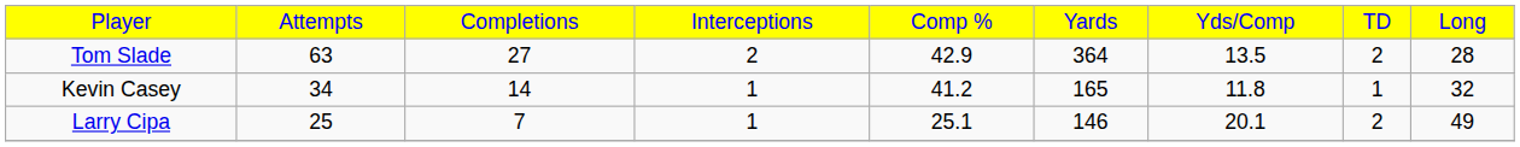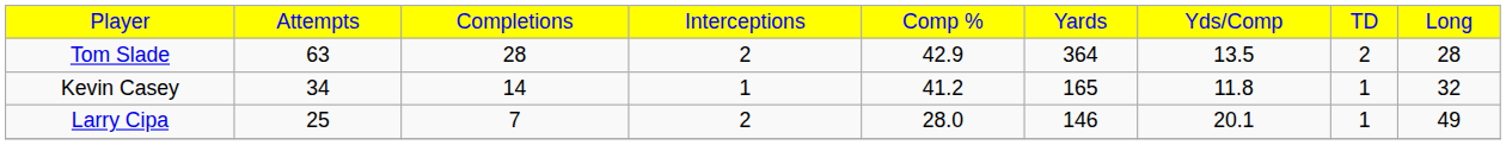 <table class="wikitable" width="90%">
 <tr align="center"  style="background:yellow;color:blue;">
 <td>Player</td>
 <td>Attempts</td>
 <td>Completions</td>
 <td>Interceptions</td>
 <td>Comp %</td>
 <td>Yards</td>
 <td>Yds/Comp</td>
 <td>TD</td>
 <td>Long</td>
 </tr>
 <tr align="center" bgcolor="">
 <td><a href='#'>Tom Slade</a></td>
 <td>63</td>
-<td>27</td>
+<td>28</td>
 <td>2</td>
 <td>42.9</td>
 <td>364</td>
 <td>13.5</td>
 <td>2</td>
 <td>28</td>
 </tr>
 <tr align="center" bgcolor="">
 <td>Kevin Casey</td>
 <td>34</td>
 <td>14</td>
 <td>1</td>
 <td>41.2</td>
 <td>165</td>
 <td>11.8</td>
 <td>1</td>
 <td>32</td>
 </tr>
 <tr align="center" bgcolor="">
 <td><a href='#'>Larry Cipa</a></td>
 <td>25</td>
 <td>7</td>
-<td>1</td>
-<td>25.1</td>
+<td>2</td>
+<td>28.0</td>
 <td>146</td>
 <td>20.1</td>
-<td>2</td>
+<td>1</td>
 <td>49</td>
 </tr>
 <tr>
 </tr>
 </table>
